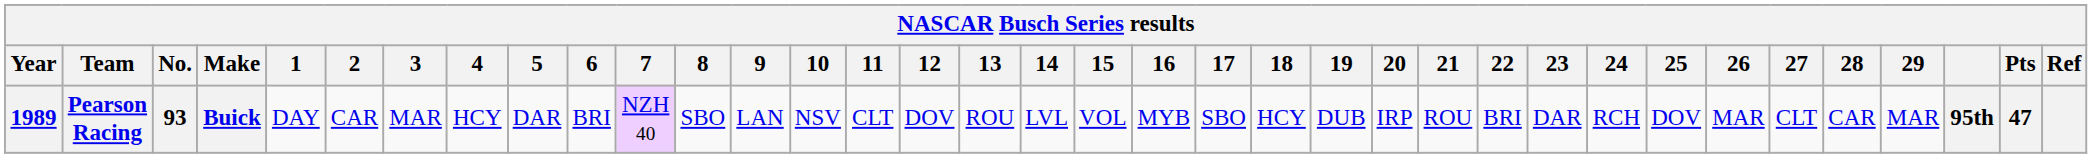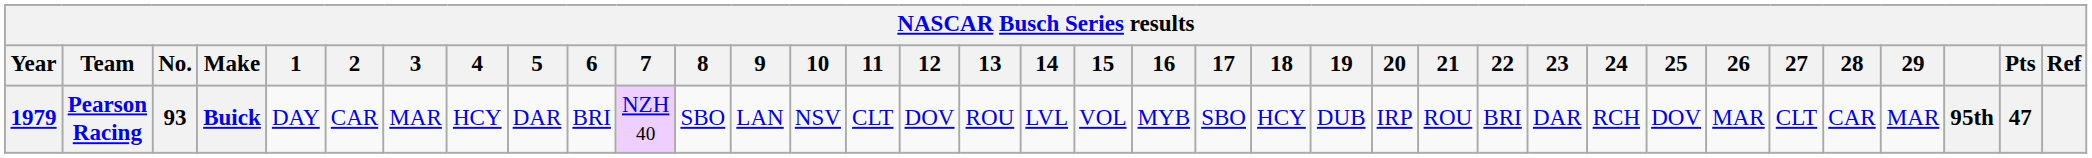 <table class="wikitable" style="text-align:center; font-size:75%">
 <tr>
 <th colspan=42><a href='#'>NASCAR</a> <a href='#'>Busch Series</a> results</th>
 </tr>
 <tr>
 <th>Year</th>
 <th>Team</th>
 <th>No.</th>
 <th>Make</th>
 <th>1</th>
 <th>2</th>
 <th>3</th>
 <th>4</th>
 <th>5</th>
 <th>6</th>
 <th>7</th>
 <th>8</th>
 <th>9</th>
 <th>10</th>
 <th>11</th>
 <th>12</th>
 <th>13</th>
 <th>14</th>
 <th>15</th>
 <th>16</th>
 <th>17</th>
 <th>18</th>
 <th>19</th>
 <th>20</th>
 <th>21</th>
 <th>22</th>
 <th>23</th>
 <th>24</th>
 <th>25</th>
 <th>26</th>
 <th>27</th>
 <th>28</th>
 <th>29</th>
 <th></th>
 <th>Pts</th>
 <th>Ref</th>
 </tr>
 <tr>
-<th><a href='#'>1989</a></th>
+<th><a href='#'>1979</a></th>
 <th><a href='#'>Pearson Racing</a></th>
 <th>93</th>
 <th><a href='#'>Buick</a></th>
 <td><a href='#'>DAY</a></td>
 <td><a href='#'>CAR</a></td>
 <td><a href='#'>MAR</a></td>
 <td><a href='#'>HCY</a></td>
 <td><a href='#'>DAR</a></td>
 <td><a href='#'>BRI</a></td>
 <td style="background:#EFCFFF;"><a href='#'>NZH</a><br><small>40</small></td>
 <td><a href='#'>SBO</a></td>
 <td><a href='#'>LAN</a></td>
 <td><a href='#'>NSV</a></td>
 <td><a href='#'>CLT</a></td>
 <td><a href='#'>DOV</a></td>
 <td><a href='#'>ROU</a></td>
 <td><a href='#'>LVL</a></td>
 <td><a href='#'>VOL</a></td>
 <td><a href='#'>MYB</a></td>
 <td><a href='#'>SBO</a></td>
 <td><a href='#'>HCY</a></td>
 <td><a href='#'>DUB</a></td>
 <td><a href='#'>IRP</a></td>
 <td><a href='#'>ROU</a></td>
 <td><a href='#'>BRI</a></td>
 <td><a href='#'>DAR</a></td>
 <td><a href='#'>RCH</a></td>
 <td><a href='#'>DOV</a></td>
 <td><a href='#'>MAR</a></td>
 <td><a href='#'>CLT</a></td>
 <td><a href='#'>CAR</a></td>
 <td><a href='#'>MAR</a></td>
 <th>95th</th>
 <th>47</th>
 <th></th>
 </tr>
 </table>
